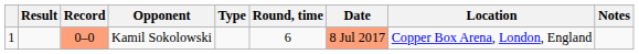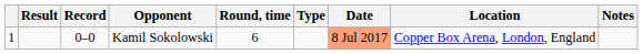 <table class="wikitable" style="text-align:center; font-size:95%">
 <tr>
 <th></th>
 <th>Result</th>
 <th>Record</th>
 <th>Opponent</th>
+<th>Round, time</th>
 <th>Type</th>
-<th>Round, time</th>
 <th>Date</th>
 <th>Location</th>
 <th>Notes</th>
 </tr>
 <tr>
 <td>1</td>
 <td></td>
-<td style="background: lightsalmon;">0–0 </td>
+<td>0–0 </td>
 <td style="text-align:left;">Kamil Sokolowski</td>
+<td>6</td>
 <td></td>
-<td>6</td>
 <td style="background: lightsalmon;">8 Jul 2017</td>
 <td style="text-align:left;"><a href='#'>Copper Box Arena</a>, <a href='#'>London</a>, England</td>
 <td style="text-align:left;"></td>
 </tr>
 </table>
